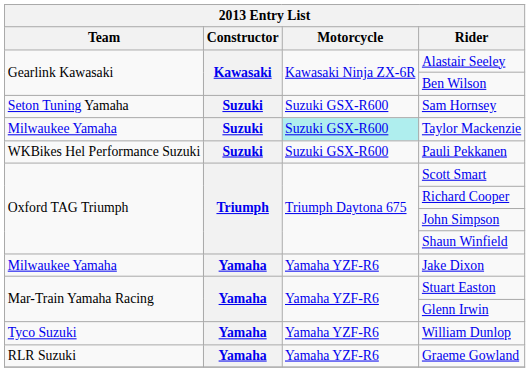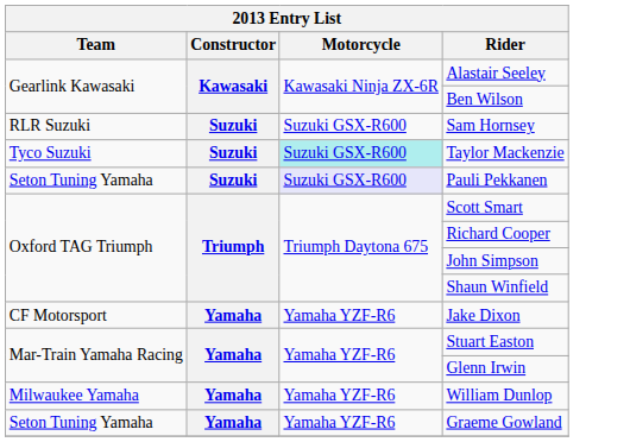 <table class="wikitable" style="font-size: 85%">
 <tr>
 <th colspan=6>2013 Entry List</th>
 </tr>
 <tr>
 <th>Team</th>
 <th>Constructor</th>
 <th>Motorcycle</th>
 <th>Rider</th>
 </tr>
 <tr>
 <td rowspan=2>Gearlink Kawasaki</td>
 <th rowspan=2><a href='#'>Kawasaki</a></th>
 <td rowspan=2><a href='#'>Kawasaki Ninja ZX-6R</a></td>
 <td> <a href='#'>Alastair Seeley</a></td>
 </tr>
 <tr>
 <td> <a href='#'>Ben Wilson</a></td>
 </tr>
 <tr>
-<td><a href='#'>Seton Tuning</a> Yamaha</td>
+<td>RLR Suzuki</td>
 <th><a href='#'>Suzuki</a></th>
 <td><a href='#'>Suzuki GSX-R600</a></td>
 <td> <a href='#'>Sam Hornsey</a></td>
 </tr>
 <tr>
-<td><a href='#'>Milwaukee Yamaha</a></td>
+<td><a href='#'>Tyco Suzuki</a></td>
 <th><a href='#'>Suzuki</a></th>
 <td style="background: paleturquoise;"><a href='#'>Suzuki GSX-R600</a></td>
 <td> <a href='#'>Taylor Mackenzie</a></td>
 </tr>
 <tr>
-<td>WKBikes Hel Performance Suzuki</td>
+<td><a href='#'>Seton Tuning</a> Yamaha</td>
 <th><a href='#'>Suzuki</a></th>
-<td><a href='#'>Suzuki GSX-R600</a></td>
+<td style="background: lavender;"><a href='#'>Suzuki GSX-R600</a></td>
 <td> <a href='#'>Pauli Pekkanen</a></td>
 </tr>
 <tr>
 <td rowspan=4>Oxford TAG Triumph</td>
 <th rowspan=4><a href='#'>Triumph</a></th>
 <td rowspan=4><a href='#'>Triumph Daytona 675</a></td>
 <td> <a href='#'>Scott Smart</a></td>
 </tr>
 <tr>
 <td> <a href='#'>Richard Cooper</a></td>
 </tr>
 <tr>
 <td> <a href='#'>John Simpson</a></td>
 </tr>
 <tr>
 <td> <a href='#'>Shaun Winfield</a></td>
 </tr>
 <tr>
-<td><a href='#'>Milwaukee Yamaha</a></td>
+<td>CF Motorsport</td>
 <th><a href='#'>Yamaha</a></th>
 <td><a href='#'>Yamaha YZF-R6</a></td>
 <td> <a href='#'>Jake Dixon</a></td>
 </tr>
 <tr>
 <td rowspan=2>Mar-Train Yamaha Racing</td>
 <th rowspan=2><a href='#'>Yamaha</a></th>
 <td rowspan=2><a href='#'>Yamaha YZF-R6</a></td>
 <td> <a href='#'>Stuart Easton</a></td>
 </tr>
 <tr>
 <td> <a href='#'>Glenn Irwin</a></td>
 </tr>
 <tr>
-<td><a href='#'>Tyco Suzuki</a></td>
+<td><a href='#'>Milwaukee Yamaha</a></td>
 <th><a href='#'>Yamaha</a></th>
 <td><a href='#'>Yamaha YZF-R6</a></td>
 <td> <a href='#'>William Dunlop</a></td>
 </tr>
 <tr>
-<td>RLR Suzuki</td>
+<td><a href='#'>Seton Tuning</a> Yamaha</td>
 <th><a href='#'>Yamaha</a></th>
 <td><a href='#'>Yamaha YZF-R6</a></td>
 <td> <a href='#'>Graeme Gowland</a></td>
 </tr>
 <tr>
 </tr>
 </table>
